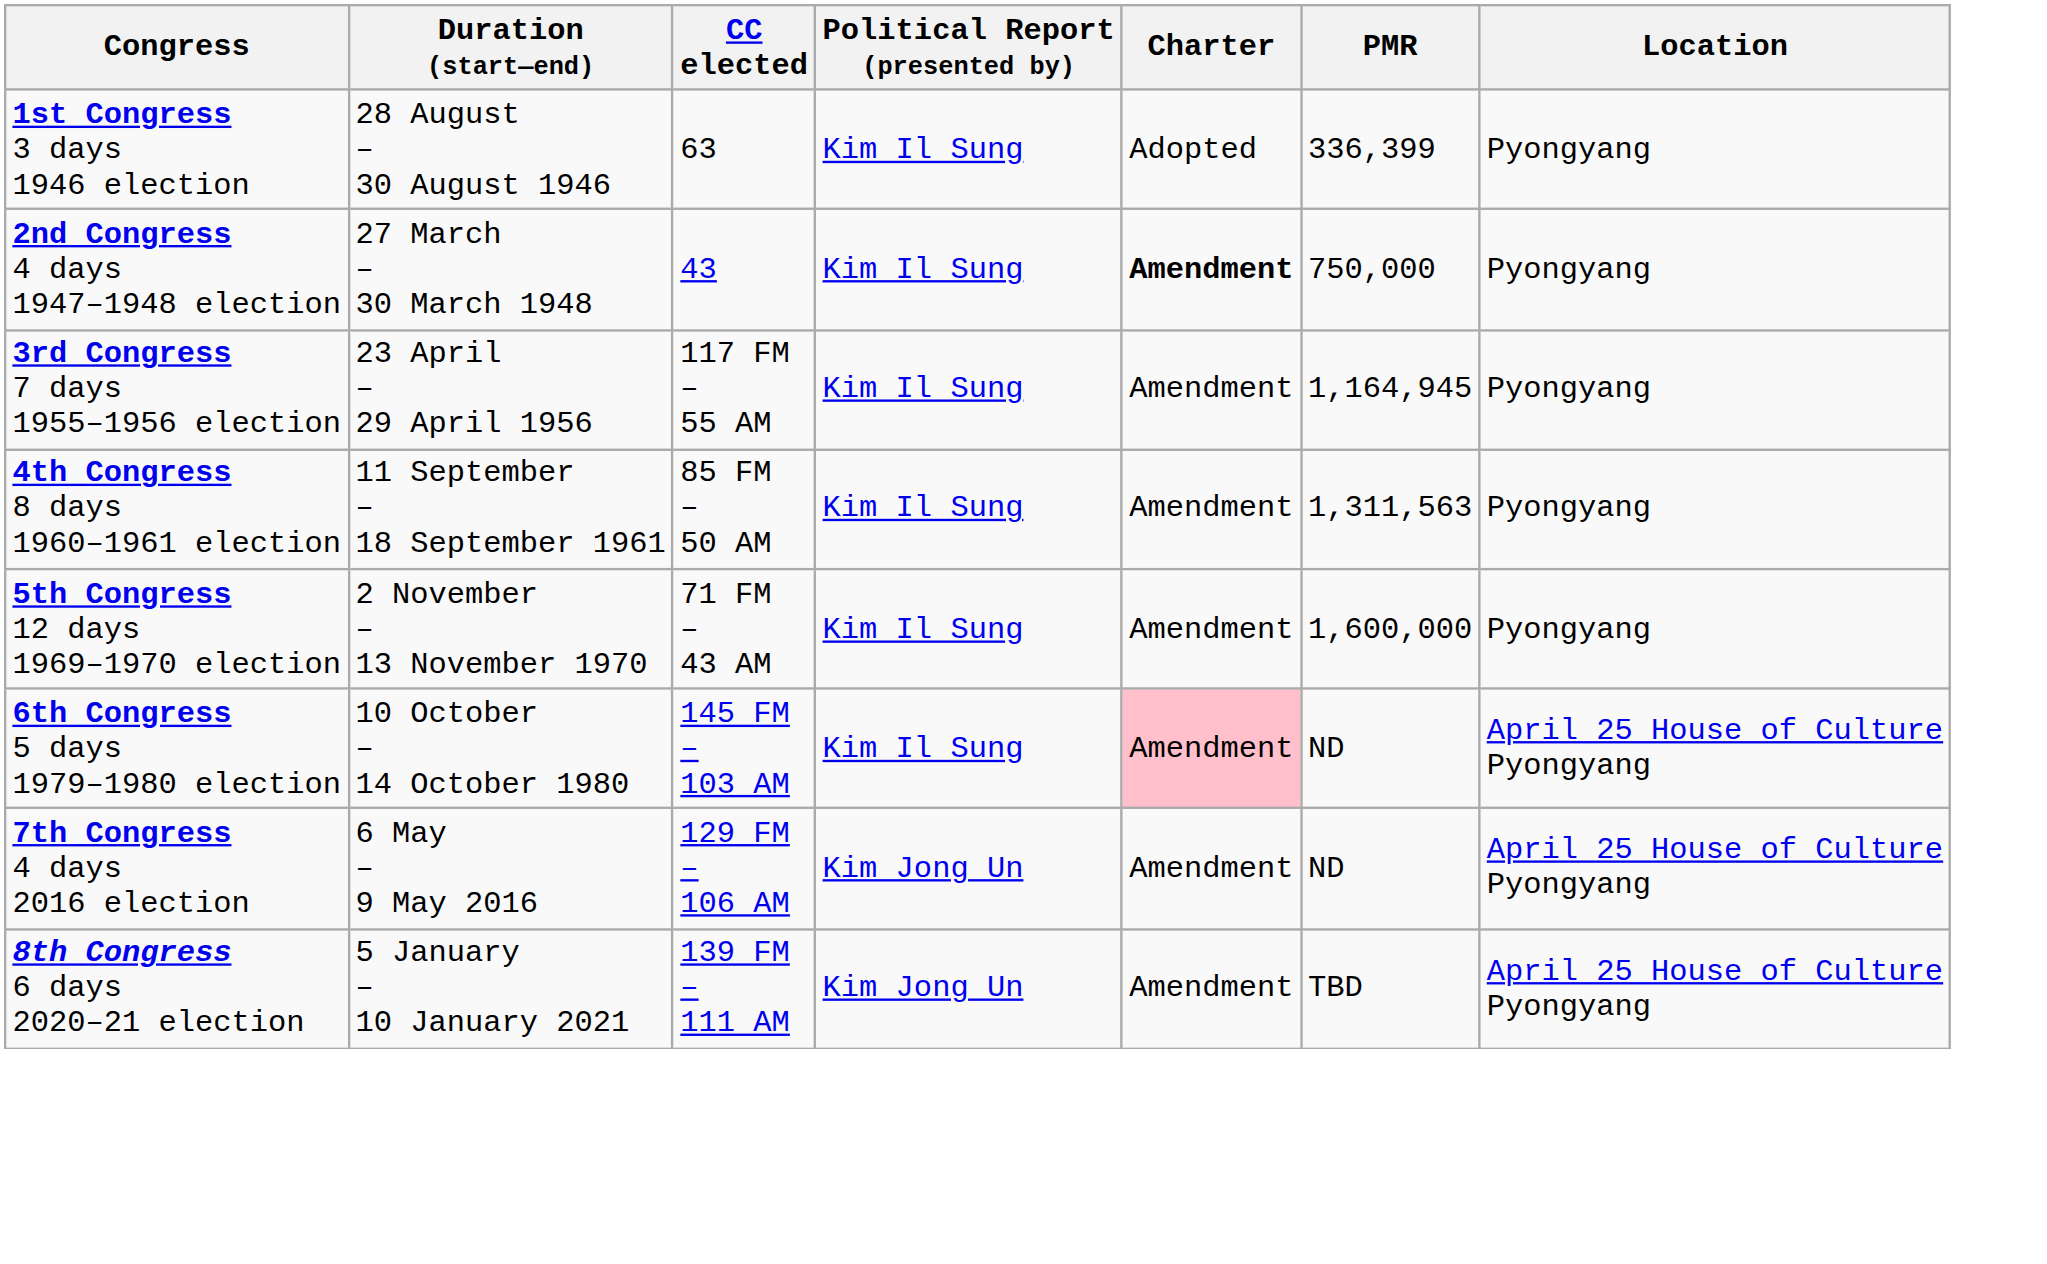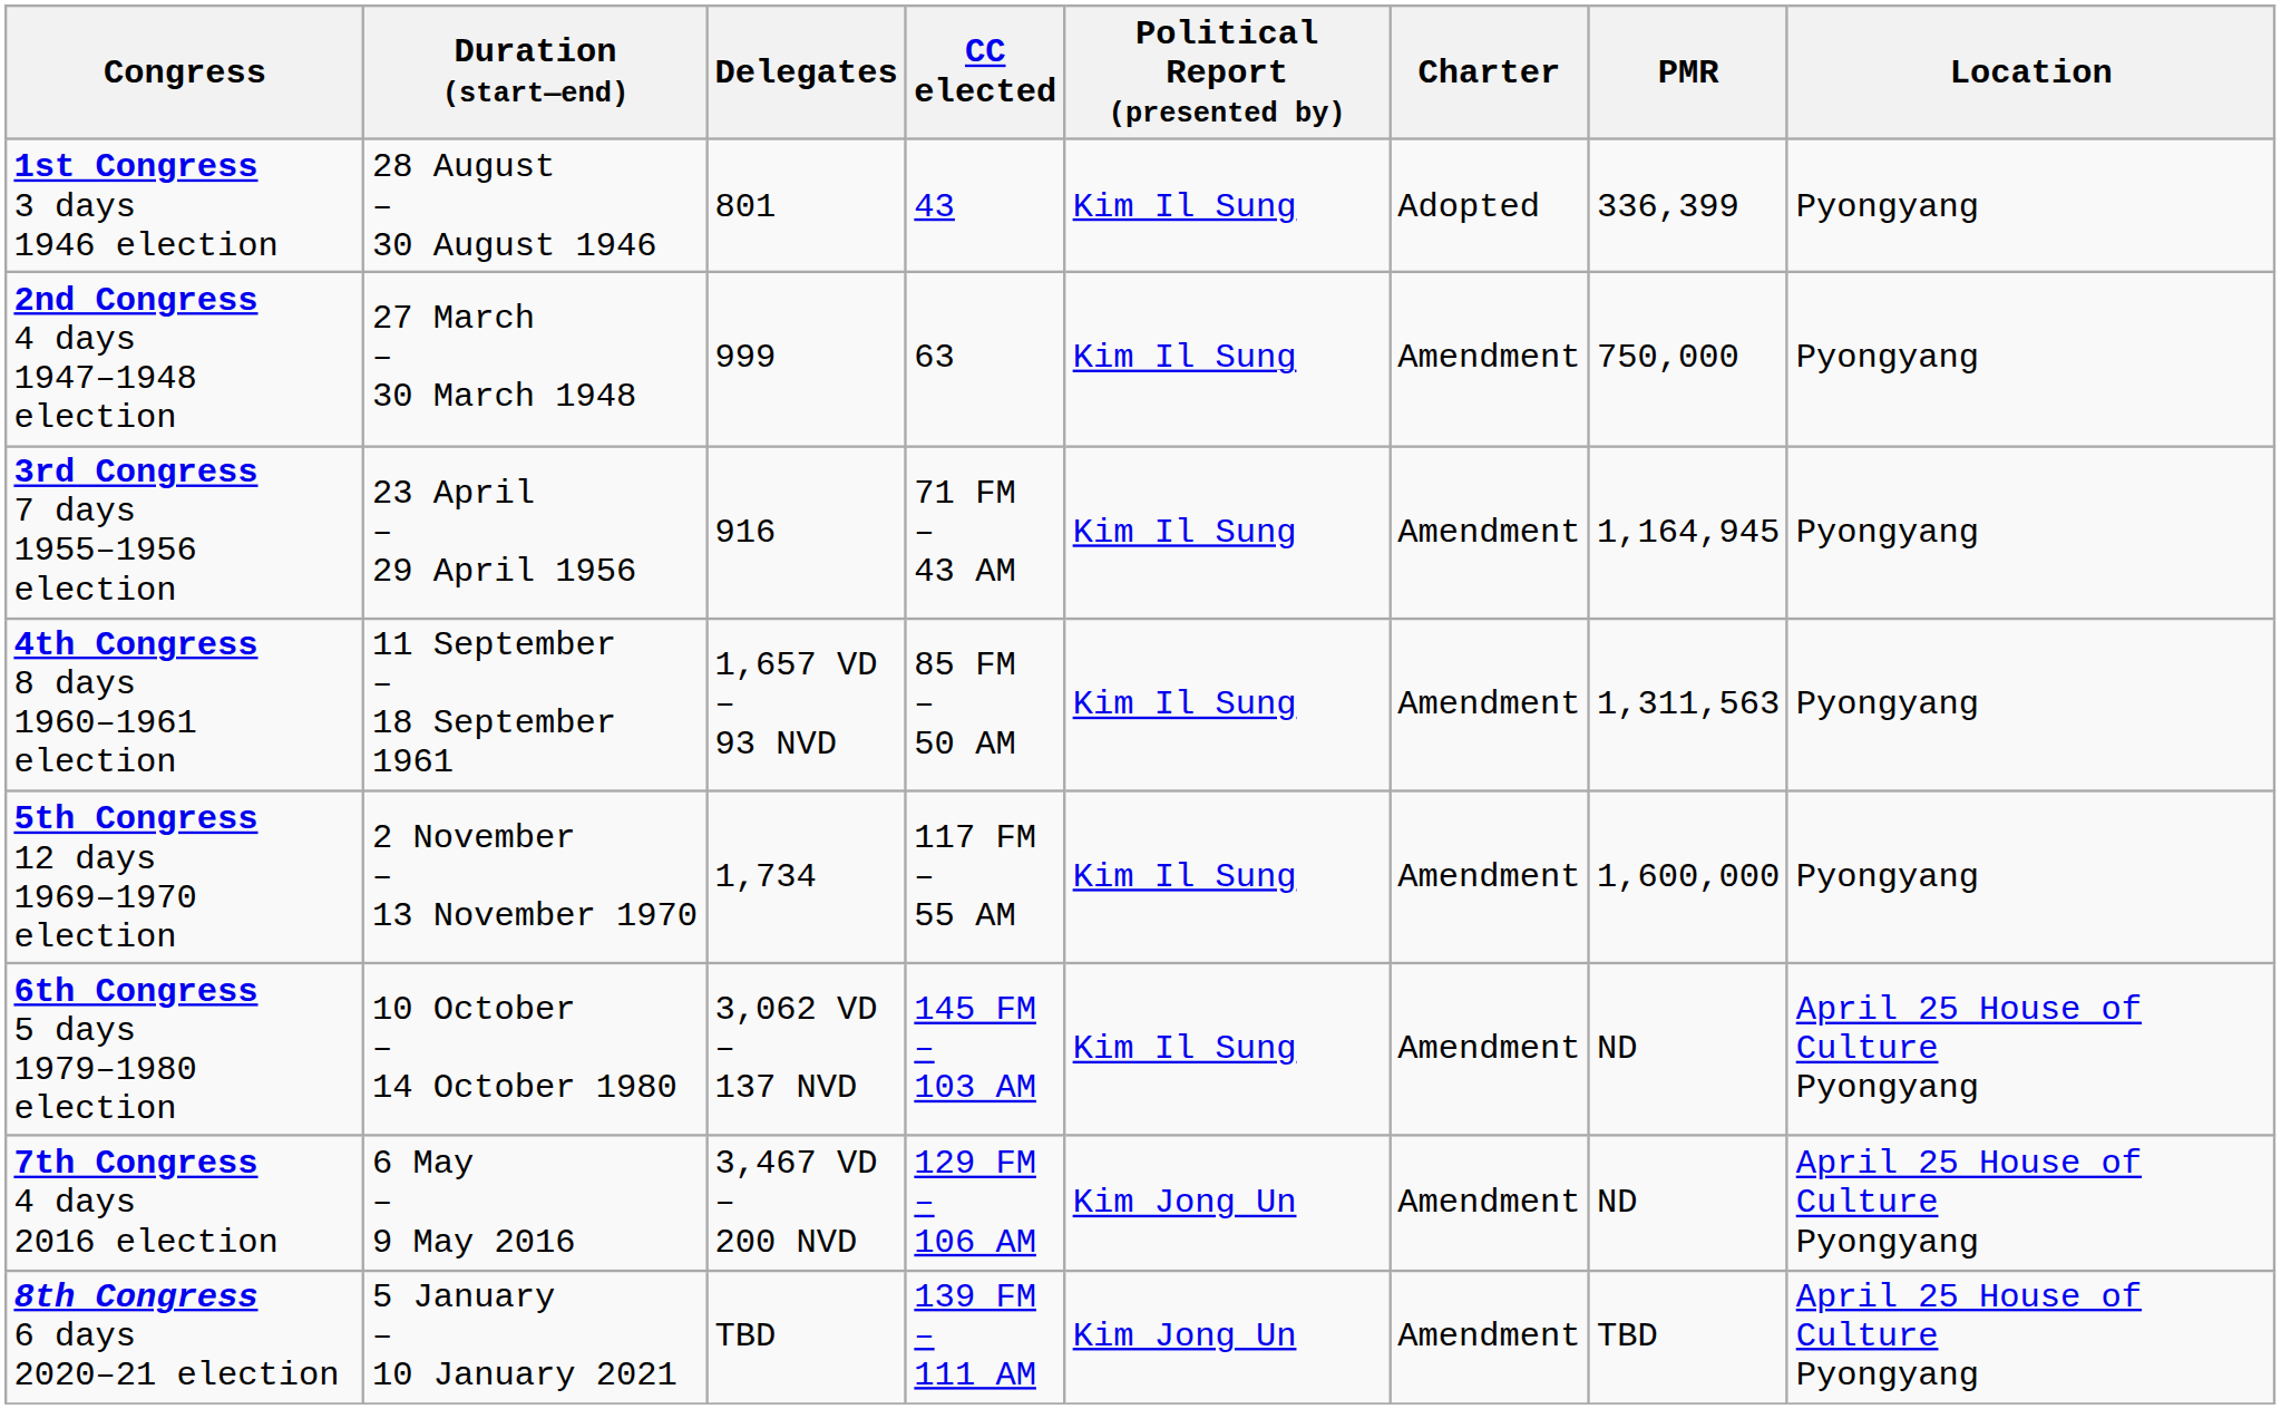 <table class="wikitable">
 <tr>
 <th scope="col">Congress</th>
 <th scope="col">Duration<br><small>(start—end)</small></th>
+<th scope="col">Delegates</th>
 <th scope="col"><a href='#'>CC</a><br>elected</th>
 <th scope="col">Political Report<br><small>(presented by)</small></th>
 <th scope="col">Charter</th>
 <th scope="col">PMR</th>
 <th scope="col">Location</th>
 </tr>
 <tr>
 <td align="left" scope="row" style="font-weight:normal;"><strong><a href='#'>1st Congress</a></strong><br>3 days<br>1946 election</td>
 <td>28 August<br>–<br>30 August 1946</td>
-<td>63</td>
+<td>801</td>
+<td><a href='#'>43</a></td>
 <td><a href='#'>Kim Il Sung</a></td>
 <td>Adopted</td>
 <td>336,399</td>
 <td>Pyongyang</td>
 </tr>
 <tr>
 <td align="left" scope="row" style="font-weight:normal;"><strong><a href='#'>2nd Congress</a></strong><br>4 days<br>1947–1948 election</td>
 <td>27 March<br>–<br>30 March 1948</td>
-<td><a href='#'>43</a></td>
+<td>999</td>
+<td>63</td>
 <td><a href='#'>Kim Il Sung</a></td>
-<td><strong>Amendment</strong></td>
+<td>Amendment</td>
 <td>750,000</td>
 <td>Pyongyang</td>
 </tr>
 <tr>
 <td align="left" scope="row" style="font-weight:normal;"><strong><a href='#'>3rd Congress</a></strong><br>7 days<br>1955–1956 election</td>
 <td>23 April<br>–<br>29 April 1956</td>
-<td>117 FM<br>–<br>55 AM</td>
+<td>916</td>
+<td>71 FM<br>–<br>43 AM</td>
 <td><a href='#'>Kim Il Sung</a></td>
 <td>Amendment</td>
 <td>1,164,945</td>
 <td>Pyongyang</td>
 </tr>
 <tr>
 <td align="left" scope="row" style="font-weight:normal;"><strong><a href='#'>4th Congress</a></strong><br>8 days<br>1960–1961  election</td>
 <td>11 September<br>–<br>18 September 1961</td>
+<td>1,657 VD<br>–<br>93 NVD</td>
 <td>85 FM<br>–<br>50 AM</td>
 <td><a href='#'>Kim Il Sung</a></td>
 <td>Amendment</td>
 <td>1,311,563</td>
 <td>Pyongyang</td>
 </tr>
 <tr>
 <td align="left" scope="row" style="font-weight:normal;"><strong><a href='#'>5th Congress</a></strong><br>12 days<br>1969–1970 election</td>
 <td>2 November<br>–<br>13 November 1970</td>
-<td>71 FM<br>–<br>43 AM</td>
+<td>1,734</td>
+<td>117 FM<br>–<br>55 AM</td>
 <td><a href='#'>Kim Il Sung</a></td>
 <td>Amendment</td>
 <td>1,600,000</td>
 <td>Pyongyang</td>
 </tr>
 <tr>
 <td align="left" scope="row" style="font-weight:normal;"><strong><a href='#'>6th Congress</a></strong><br>5 days<br>1979–1980 election</td>
 <td>10 October<br>–<br>14 October 1980</td>
+<td>3,062 VD<br>–<br>137 NVD</td>
 <td><a href='#'>145 FM<br>–<br>103 AM</a></td>
 <td><a href='#'>Kim Il Sung</a></td>
-<td style="background: pink;">Amendment</td>
+<td>Amendment</td>
 <td>ND</td>
 <td><a href='#'>April 25 House of Culture</a> <br> Pyongyang</td>
 </tr>
 <tr>
 <td align="left" scope="row" style="font-weight:normal;"><strong><a href='#'>7th Congress</a></strong><br>4 days<br>2016 election</td>
 <td>6 May<br>–<br>9 May 2016</td>
+<td>3,467 VD<br>–<br>200 NVD</td>
 <td><a href='#'>129 FM<br>–<br>106 AM</a></td>
 <td><a href='#'>Kim Jong Un</a></td>
 <td>Amendment</td>
 <td>ND</td>
 <td><a href='#'>April 25 House of Culture</a> <br> Pyongyang</td>
 </tr>
 <tr>
 <td align="left" scope="row" style="font-weight:normal;"><strong><em><a href='#'>8th Congress</a></em></strong><br>6 days<br>2020–21 election</td>
 <td>5 January<br>–<br>10 January 2021</td>
+<td>TBD</td>
 <td><a href='#'>139 FM<br>–<br>111 AM</a></td>
 <td><a href='#'>Kim Jong Un</a></td>
 <td>Amendment</td>
 <td>TBD</td>
 <td><a href='#'>April 25 House of Culture</a> <br> Pyongyang</td>
 </tr>
 </table>
